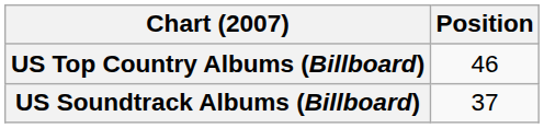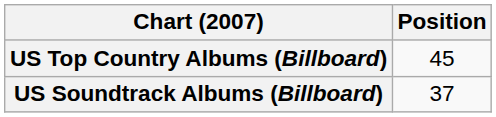 <table class="wikitable sortable plainrowheaders" style="text-align:center">
 <tr>
 <th scope="col">Chart (2007)</th>
 <th scope="col">Position</th>
 </tr>
 <tr>
 <th scope="row">US Top Country Albums (<em>Billboard</em>)</th>
-<td>46</td>
+<td>45</td>
 </tr>
 <tr>
 <th scope="row">US Soundtrack Albums (<em>Billboard</em>)</th>
 <td>37</td>
 </tr>
 </table>
